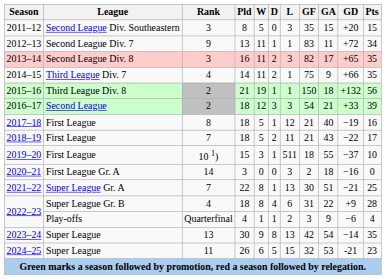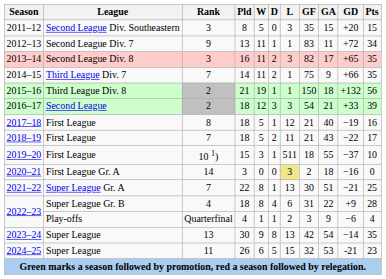 <table class="wikitable">
 <tr>
 <th>Season</th>
 <th>League</th>
 <th>Rank</th>
 <th>Pld</th>
 <th>W</th>
 <th>D</th>
 <th>L</th>
 <th>GF</th>
 <th>GA</th>
 <th>GD</th>
 <th>Pts</th>
 </tr>
 <tr align=center>
 <td>2011–12</td>
 <td align=left><a href='#'>Second League</a> Div. Southeastern</td>
 <td>3</td>
 <td>8</td>
 <td>5</td>
 <td>0</td>
 <td>3</td>
 <td>35</td>
 <td>15</td>
 <td>+20</td>
 <td>15</td>
 </tr>
 <tr align=center>
 <td>2012–13</td>
 <td align=left>Second League Div. 7</td>
 <td>9</td>
 <td>13</td>
 <td>11</td>
 <td>1</td>
 <td>1</td>
 <td>83</td>
 <td>11</td>
 <td>+72</td>
 <td>34</td>
 </tr>
 <tr align=center bgcolor=#fcc>
 <td>2013–14</td>
 <td align=left>Second League Div. 8</td>
 <td>3</td>
 <td>16</td>
 <td>11</td>
 <td>2</td>
 <td>3</td>
 <td>82</td>
 <td>17</td>
 <td>+65</td>
 <td>35</td>
 </tr>
 <tr align=center>
 <td>2014–15</td>
 <td align=left><a href='#'>Third League</a> Div. 7</td>
-<td>4</td>
+<td>7</td>
 <td>14</td>
 <td>11</td>
 <td>2</td>
 <td>1</td>
 <td>75</td>
 <td>9</td>
 <td>+66</td>
 <td>35</td>
 </tr>
 <tr align=center bgcolor=#cfc>
 <td>2015–16</td>
 <td align=left>Third League Div. 8</td>
 <td bgcolor=silver>2</td>
 <td>21</td>
 <td>19</td>
 <td>1</td>
 <td>1</td>
 <td>150</td>
 <td>18</td>
 <td>+132</td>
 <td>56</td>
 </tr>
 <tr align=center bgcolor=#cfc>
 <td>2016–17</td>
 <td align=left><a href='#'>Second League</a></td>
 <td bgcolor=silver>2</td>
 <td>18</td>
 <td>12</td>
 <td>3</td>
 <td>3</td>
 <td>54</td>
 <td>21</td>
 <td>+33</td>
 <td>39</td>
 </tr>
 <tr align=center>
 <td><a href='#'>2017–18</a></td>
 <td align=left>First League</td>
 <td>8</td>
 <td>18</td>
 <td>5</td>
 <td>1</td>
 <td>12</td>
 <td>21</td>
 <td>40</td>
 <td>−19</td>
 <td>16</td>
 </tr>
 <tr align=center>
 <td><a href='#'>2018–19</a></td>
 <td align=left>First League</td>
 <td>7</td>
 <td>18</td>
 <td>5</td>
 <td>2</td>
 <td>11</td>
 <td>21</td>
 <td>43</td>
 <td>−22</td>
 <td>17</td>
 </tr>
 <tr align=center>
 <td><a href='#'>2019–20</a></td>
 <td align=left>First League</td>
 <td>10 <sup>1</sup>)</td>
 <td>15</td>
 <td>3</td>
 <td>1</td>
 <td>511</td>
 <td>18</td>
 <td>55</td>
 <td>−37</td>
 <td>10</td>
 </tr>
 <tr align=center>
 <td><a href='#'>2020–21</a></td>
 <td align=left>First League  Gr. A</td>
 <td>14</td>
 <td>3</td>
 <td>0</td>
 <td>0</td>
-<td>3</td>
+<td style="background: khaki;">3</td>
 <td>2</td>
 <td>18</td>
 <td>−16</td>
 <td>0</td>
 </tr>
 <tr align=center>
 <td><a href='#'>2021–22</a></td>
 <td align=left><a href='#'>Super League</a> Gr. A</td>
 <td>7</td>
 <td>22</td>
 <td>8</td>
 <td>1</td>
 <td>13</td>
 <td>30</td>
 <td>51</td>
 <td>−21</td>
 <td>25</td>
 </tr>
 <tr align=center>
 <td rowspan=2><a href='#'>2022–23</a></td>
 <td align=left>Super League Gr. B</td>
 <td>4</td>
 <td>18</td>
 <td>8</td>
 <td>4</td>
 <td>6</td>
 <td>31</td>
 <td>22</td>
 <td>+9</td>
 <td>28</td>
 </tr>
 <tr align=center>
 <td align=left>Play-offs</td>
 <td>Quarterfinal</td>
 <td>4</td>
 <td>1</td>
 <td>1</td>
 <td>2</td>
 <td>3</td>
 <td>9</td>
 <td>−6</td>
 <td>4</td>
 </tr>
 <tr align=center>
 <td><a href='#'>2023–24</a></td>
 <td align=left>Super League</td>
 <td>13</td>
 <td>30</td>
 <td>9</td>
 <td>8</td>
 <td>13</td>
 <td>42</td>
 <td>54</td>
 <td>−14</td>
 <td>35</td>
 </tr>
 <tr align=center>
 <td><a href='#'>2024–25</a></td>
 <td align=left>Super League</td>
 <td>11</td>
 <td>26</td>
 <td>6</td>
 <td>5</td>
 <td>15</td>
 <td>32</td>
 <td>53</td>
 <td>-21</td>
 <td>23</td>
 </tr>
 <tr bgcolor=#abcdef>
 <td colspan=11 align=center><strong>Green marks a season followed by promotion, red a season followed by relegation.</strong></td>
 </tr>
 </table>
